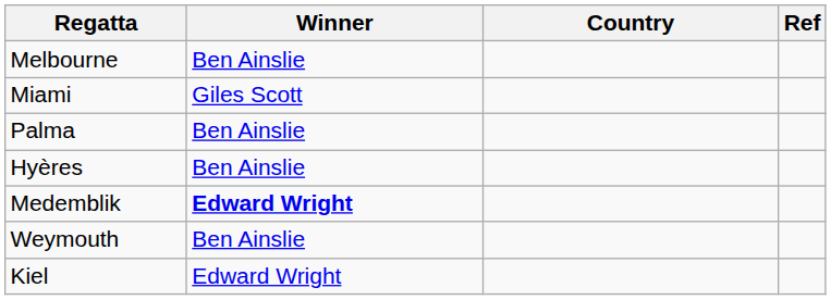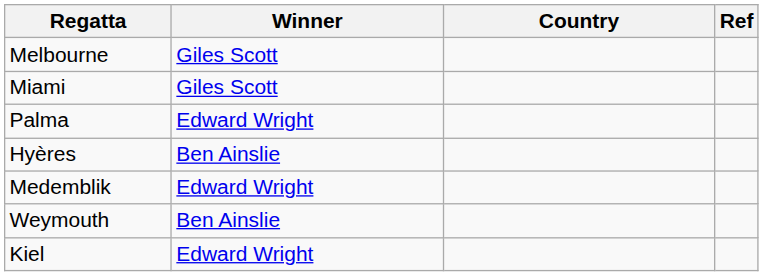 <table class="wikitable">
 <tr>
 <th width=120>Regatta</th>
 <th style="width:200px;">Winner</th>
 <th style="width:200px;">Country</th>
 <th>Ref</th>
 </tr>
 <tr>
 <td>Melbourne</td>
-<td><a href='#'>Ben Ainslie</a></td>
+<td><a href='#'>Giles Scott</a></td>
 <td></td>
 <td></td>
 </tr>
 <tr>
 <td>Miami</td>
 <td><a href='#'>Giles Scott</a></td>
 <td></td>
 <td></td>
 </tr>
 <tr>
 <td>Palma</td>
-<td><a href='#'>Ben Ainslie</a></td>
+<td><a href='#'>Edward Wright</a></td>
 <td></td>
 <td></td>
 </tr>
 <tr>
 <td>Hyères</td>
 <td><a href='#'>Ben Ainslie</a></td>
 <td></td>
 <td></td>
 </tr>
 <tr>
 <td>Medemblik</td>
-<td><strong><a href='#'>Edward Wright</a></strong></td>
+<td><a href='#'>Edward Wright</a></td>
 <td></td>
 <td></td>
 </tr>
 <tr>
 <td>Weymouth</td>
 <td><a href='#'>Ben Ainslie</a></td>
 <td></td>
 <td></td>
 </tr>
 <tr>
 <td>Kiel</td>
 <td><a href='#'>Edward Wright</a></td>
 <td></td>
 <td></td>
 </tr>
 </table>
